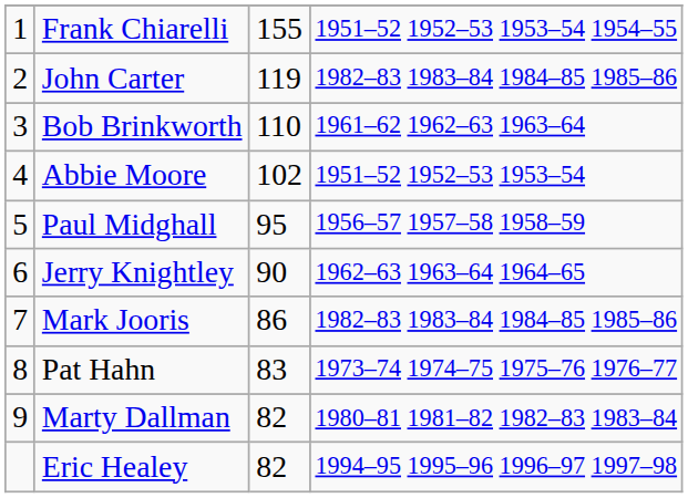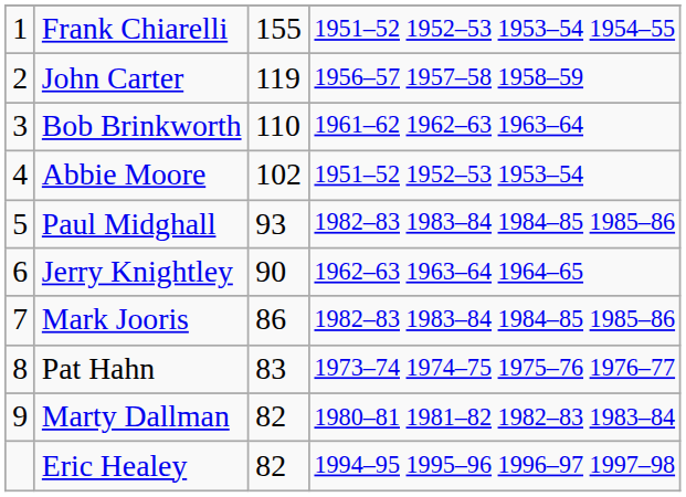 <table class="wikitable">
 <tr>
 </tr>
 <tr>
 <td>1</td>
 <td><a href='#'>Frank Chiarelli</a></td>
 <td>155</td>
 <td style="font-size:80%;"><a href='#'>1951–52</a> <a href='#'>1952–53</a> <a href='#'>1953–54</a> <a href='#'>1954–55</a></td>
 </tr>
 <tr>
 <td>2</td>
 <td><a href='#'>John Carter</a></td>
 <td>119</td>
-<td style="font-size:80%;"><a href='#'>1982–83</a> <a href='#'>1983–84</a> <a href='#'>1984–85</a> <a href='#'>1985–86</a></td>
+<td style="font-size:80%;"><a href='#'>1956–57</a> <a href='#'>1957–58</a> <a href='#'>1958–59</a></td>
 </tr>
 <tr>
 <td>3</td>
 <td><a href='#'>Bob Brinkworth</a></td>
 <td>110</td>
 <td style="font-size:80%;"><a href='#'>1961–62</a> <a href='#'>1962–63</a> <a href='#'>1963–64</a></td>
 </tr>
 <tr>
 <td>4</td>
 <td><a href='#'>Abbie Moore</a></td>
 <td>102</td>
 <td style="font-size:80%;"><a href='#'>1951–52</a> <a href='#'>1952–53</a> <a href='#'>1953–54</a></td>
 </tr>
 <tr>
 <td>5</td>
 <td><a href='#'>Paul Midghall</a></td>
-<td>95</td>
-<td style="font-size:80%;"><a href='#'>1956–57</a> <a href='#'>1957–58</a> <a href='#'>1958–59</a></td>
+<td>93</td>
+<td style="font-size:80%;"><a href='#'>1982–83</a> <a href='#'>1983–84</a> <a href='#'>1984–85</a> <a href='#'>1985–86</a></td>
 </tr>
 <tr>
 <td>6</td>
 <td><a href='#'>Jerry Knightley</a></td>
 <td>90</td>
 <td style="font-size:80%;"><a href='#'>1962–63</a> <a href='#'>1963–64</a> <a href='#'>1964–65</a></td>
 </tr>
 <tr>
 <td>7</td>
 <td><a href='#'>Mark Jooris</a></td>
 <td>86</td>
 <td style="font-size:80%;"><a href='#'>1982–83</a> <a href='#'>1983–84</a> <a href='#'>1984–85</a> <a href='#'>1985–86</a></td>
 </tr>
 <tr>
 <td>8</td>
 <td>Pat Hahn</td>
 <td>83</td>
 <td style="font-size:80%;"><a href='#'>1973–74</a> <a href='#'>1974–75</a> <a href='#'>1975–76</a> <a href='#'>1976–77</a></td>
 </tr>
 <tr>
 <td>9</td>
 <td><a href='#'>Marty Dallman</a></td>
 <td>82</td>
 <td style="font-size:80%;"><a href='#'>1980–81</a> <a href='#'>1981–82</a> <a href='#'>1982–83</a> <a href='#'>1983–84</a></td>
 </tr>
 <tr>
 <td></td>
 <td><a href='#'>Eric Healey</a></td>
 <td>82</td>
 <td style="font-size:80%;"><a href='#'>1994–95</a> <a href='#'>1995–96</a> <a href='#'>1996–97</a> <a href='#'>1997–98</a></td>
 </tr>
 </table>
